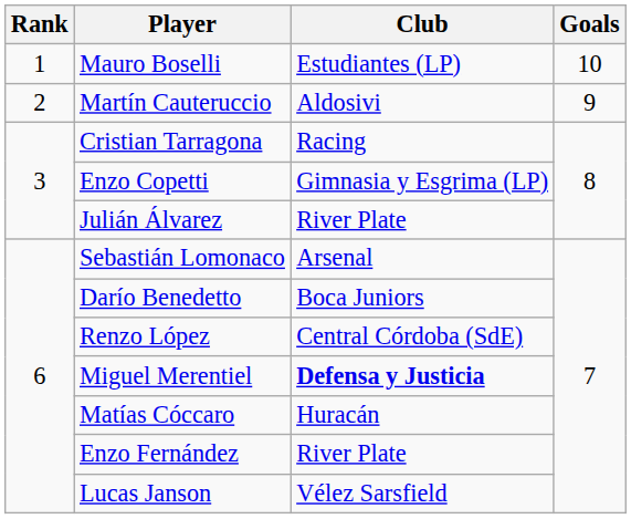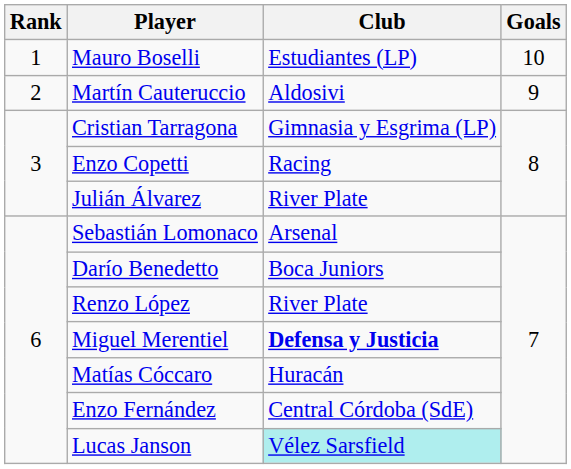 <table class="wikitable" border="1">
 <tr>
 <th>Rank</th>
 <th>Player</th>
 <th>Club</th>
 <th>Goals</th>
 </tr>
 <tr>
 <td align=center>1</td>
 <td> <a href='#'>Mauro Boselli</a></td>
 <td><a href='#'>Estudiantes (LP)</a></td>
 <td align=center>10</td>
 </tr>
 <tr>
 <td align=center>2</td>
 <td> <a href='#'>Martín Cauteruccio</a></td>
 <td><a href='#'>Aldosivi</a></td>
 <td align=center>9</td>
 </tr>
 <tr>
 <td align=center rowspan=3>3</td>
 <td> <a href='#'>Cristian Tarragona</a></td>
-<td><a href='#'>Racing</a></td>
+<td><a href='#'>Gimnasia y Esgrima (LP)</a></td>
 <td align=center rowspan=3>8</td>
 </tr>
 <tr>
 <td> <a href='#'>Enzo Copetti</a></td>
-<td><a href='#'>Gimnasia y Esgrima (LP)</a></td>
+<td><a href='#'>Racing</a></td>
 </tr>
 <tr>
 <td> <a href='#'>Julián Álvarez</a></td>
 <td><a href='#'>River Plate</a></td>
 </tr>
 <tr>
 <td align=center rowspan=7>6</td>
 <td> <a href='#'>Sebastián Lomonaco</a></td>
 <td><a href='#'>Arsenal</a></td>
 <td align=center rowspan=7>7</td>
 </tr>
 <tr>
 <td> <a href='#'>Darío Benedetto</a></td>
 <td><a href='#'>Boca Juniors</a></td>
 </tr>
 <tr>
 <td> <a href='#'>Renzo López</a></td>
-<td><a href='#'>Central Córdoba (SdE)</a></td>
+<td><a href='#'>River Plate</a></td>
 </tr>
 <tr>
 <td> <a href='#'>Miguel Merentiel</a></td>
 <td><strong><a href='#'>Defensa y Justicia</a></strong></td>
 </tr>
 <tr>
 <td> <a href='#'>Matías Cóccaro</a></td>
 <td><a href='#'>Huracán</a></td>
 </tr>
 <tr>
 <td> <a href='#'>Enzo Fernández</a></td>
-<td><a href='#'>River Plate</a></td>
+<td><a href='#'>Central Córdoba (SdE)</a></td>
 </tr>
 <tr>
 <td> <a href='#'>Lucas Janson</a></td>
-<td><a href='#'>Vélez Sarsfield</a></td>
+<td style="background: paleturquoise;"><a href='#'>Vélez Sarsfield</a></td>
 </tr>
 </table>
